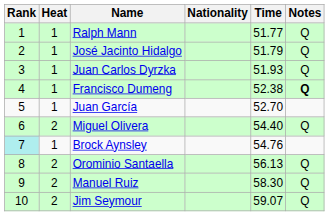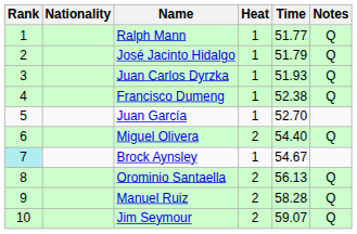 <table class="wikitable sortable" style="text-align:center">
 <tr>
 <th>Rank</th>
+<th>Nationality</th>
+<th>Name</th>
 <th>Heat</th>
-<th>Name</th>
-<th>Nationality</th>
 <th>Time</th>
 <th>Notes</th>
 </tr>
 <tr bgcolor=ccffcc>
 <td>1</td>
+<td align=left></td>
+<td align=left><a href='#'>Ralph Mann</a></td>
 <td>1</td>
-<td align=left><a href='#'>Ralph Mann</a></td>
-<td align=left></td>
 <td>51.77</td>
 <td>Q</td>
 </tr>
 <tr bgcolor=ccffcc>
 <td>2</td>
+<td align=left></td>
+<td align=left><a href='#'>José Jacinto Hidalgo</a></td>
 <td>1</td>
-<td align=left><a href='#'>José Jacinto Hidalgo</a></td>
-<td align=left></td>
 <td>51.79</td>
 <td>Q</td>
 </tr>
 <tr bgcolor=ccffcc>
 <td>3</td>
+<td align=left></td>
+<td align=left><a href='#'>Juan Carlos Dyrzka</a></td>
 <td>1</td>
-<td align=left><a href='#'>Juan Carlos Dyrzka</a></td>
-<td align=left></td>
 <td>51.93</td>
 <td>Q</td>
 </tr>
 <tr bgcolor=ccffcc>
 <td>4</td>
+<td align=left></td>
+<td align=left><a href='#'>Francisco Dumeng</a></td>
 <td>1</td>
-<td align=left><a href='#'>Francisco Dumeng</a></td>
-<td align=left></td>
 <td>52.38</td>
-<td><strong>Q</strong></td>
+<td>Q</td>
 </tr>
 <tr>
 <td>5</td>
+<td align=left></td>
+<td align=left><a href='#'>Juan García</a></td>
 <td>1</td>
-<td align=left><a href='#'>Juan García</a></td>
-<td align=left></td>
 <td>52.70</td>
 <td></td>
 </tr>
 <tr bgcolor=ccffcc>
 <td>6</td>
+<td align=left></td>
+<td align=left><a href='#'>Miguel Olivera</a></td>
 <td>2</td>
-<td align=left><a href='#'>Miguel Olivera</a></td>
-<td align=left></td>
 <td>54.40</td>
 <td>Q</td>
 </tr>
 <tr>
 <td style="background: paleturquoise;">7</td>
+<td align=left></td>
+<td align=left><a href='#'>Brock Aynsley</a></td>
 <td>1</td>
-<td align=left><a href='#'>Brock Aynsley</a></td>
-<td align=left></td>
-<td>54.76</td>
+<td>54.67</td>
 <td></td>
 </tr>
 <tr bgcolor=ccffcc>
 <td>8</td>
+<td align=left></td>
+<td align=left><a href='#'>Orominio Santaella</a></td>
 <td>2</td>
-<td align=left><a href='#'>Orominio Santaella</a></td>
-<td align=left></td>
 <td>56.13</td>
 <td>Q</td>
 </tr>
 <tr bgcolor=ccffcc>
 <td>9</td>
+<td align=left></td>
+<td align=left><a href='#'>Manuel Ruiz</a></td>
 <td>2</td>
-<td align=left><a href='#'>Manuel Ruiz</a></td>
-<td align=left></td>
-<td>58.30</td>
+<td>58.28</td>
 <td>Q</td>
 </tr>
 <tr bgcolor=ccffcc>
 <td>10</td>
+<td align=left></td>
+<td align=left><a href='#'>Jim Seymour</a></td>
 <td>2</td>
-<td align=left><a href='#'>Jim Seymour</a></td>
-<td align=left></td>
 <td>59.07</td>
 <td>Q</td>
 </tr>
 </table>
